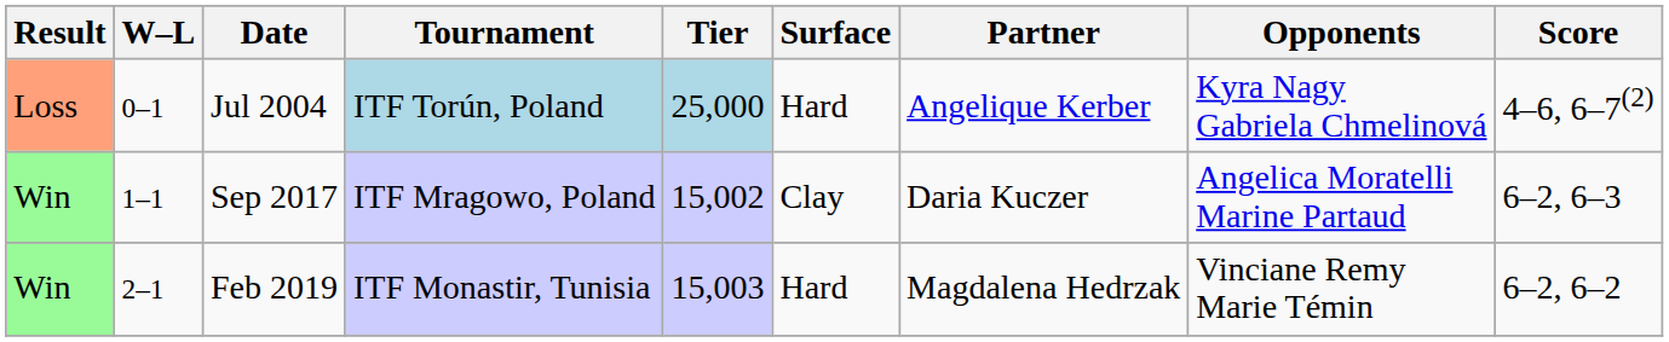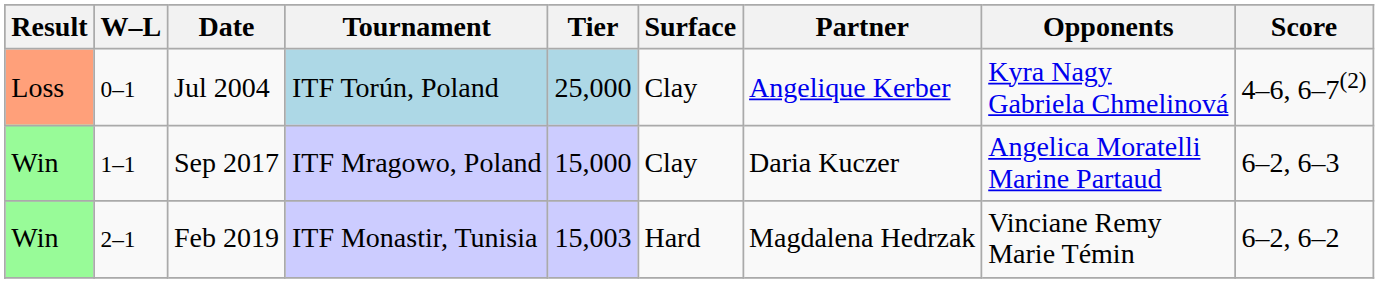 <table class="sortable wikitable">
 <tr>
 <th>Result</th>
 <th class="unsortable">W–L</th>
 <th>Date</th>
 <th>Tournament</th>
 <th>Tier</th>
 <th>Surface</th>
 <th>Partner</th>
 <th>Opponents</th>
 <th class="unsortable">Score</th>
 </tr>
 <tr>
 <td style="background:#ffa07a;">Loss</td>
 <td><small>0–1</small></td>
 <td>Jul 2004</td>
 <td style="background:lightblue;">ITF Torún, Poland</td>
 <td style="background:lightblue;">25,000</td>
-<td>Hard</td>
+<td>Clay</td>
 <td> <a href='#'>Angelique Kerber</a></td>
 <td> <a href='#'>Kyra Nagy</a> <br>  <a href='#'>Gabriela Chmelinová</a></td>
 <td>4–6, 6–7<sup>(2)</sup></td>
 </tr>
 <tr>
 <td style="background:#98fb98;">Win</td>
 <td><small>1–1</small></td>
 <td>Sep 2017</td>
 <td style="background:#ccccff;">ITF Mragowo, Poland</td>
-<td style="background:#ccccff;">15,002</td>
+<td style="background:#ccccff;">15,000</td>
 <td>Clay</td>
 <td> Daria Kuczer</td>
 <td> <a href='#'>Angelica Moratelli</a> <br>  <a href='#'>Marine Partaud</a></td>
 <td>6–2, 6–3</td>
 </tr>
 <tr>
 <td style="background:#98fb98;">Win</td>
 <td><small>2–1</small></td>
 <td>Feb 2019</td>
 <td style="background:#ccccff;">ITF Monastir, Tunisia</td>
 <td style="background:#ccccff;">15,003</td>
 <td>Hard</td>
 <td> Magdalena Hedrzak</td>
 <td> Vinciane Remy <br>  Marie Témin</td>
 <td>6–2, 6–2</td>
 </tr>
 </table>
